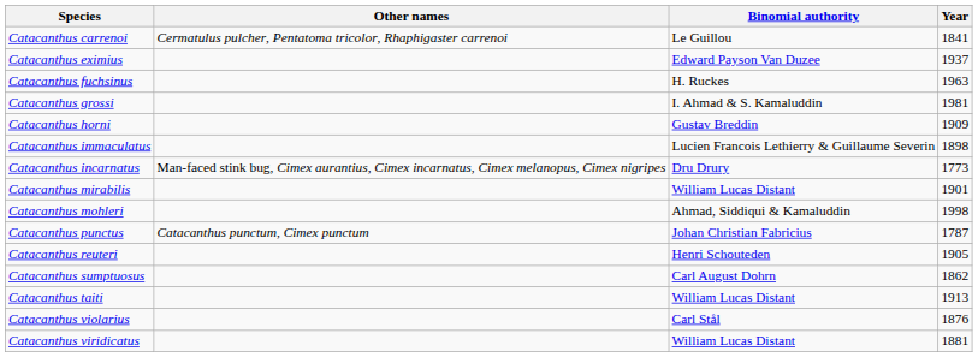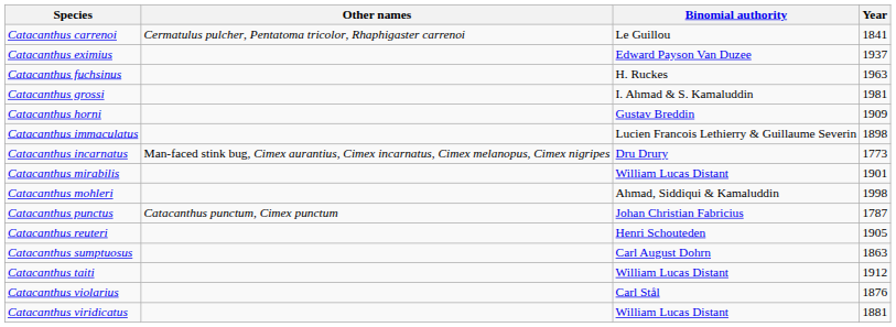 <table class="wikitable sortable">
 <tr>
 <th>Species</th>
 <th>Other names</th>
 <th><a href='#'>Binomial authority</a></th>
 <th>Year</th>
 </tr>
 <tr>
 <td><em><a href='#'>Catacanthus carrenoi</a></em></td>
 <td><em>Cermatulus pulcher</em>, <em>Pentatoma tricolor</em>, <em>Rhaphigaster carrenoi</em></td>
 <td>Le Guillou</td>
 <td>1841</td>
 </tr>
 <tr>
 <td><em><a href='#'>Catacanthus eximius</a></em></td>
 <td></td>
 <td><a href='#'>Edward Payson Van Duzee</a></td>
 <td>1937</td>
 </tr>
 <tr>
 <td><em><a href='#'>Catacanthus fuchsinus</a></em></td>
 <td></td>
 <td>H. Ruckes</td>
 <td>1963</td>
 </tr>
 <tr>
 <td><em><a href='#'>Catacanthus grossi</a></em></td>
 <td></td>
 <td>I. Ahmad & S. Kamaluddin</td>
 <td>1981</td>
 </tr>
 <tr>
 <td><em><a href='#'>Catacanthus horni</a></em></td>
 <td></td>
 <td><a href='#'>Gustav Breddin</a></td>
 <td>1909</td>
 </tr>
 <tr>
 <td><em><a href='#'>Catacanthus immaculatus</a></em></td>
 <td></td>
 <td>Lucien Francois Lethierry & Guillaume Severin</td>
 <td>1898</td>
 </tr>
 <tr>
 <td><em><a href='#'>Catacanthus incarnatus</a></em></td>
 <td>Man-faced stink bug, <em>Cimex aurantius</em>, <em>Cimex incarnatus</em>, <em>Cimex melanopus</em>, <em>Cimex nigripes</em></td>
 <td><a href='#'>Dru Drury</a></td>
 <td>1773</td>
 </tr>
 <tr>
 <td><em><a href='#'>Catacanthus mirabilis</a></em></td>
 <td></td>
 <td><a href='#'>William Lucas Distant</a></td>
 <td>1901</td>
 </tr>
 <tr>
 <td><em><a href='#'>Catacanthus mohleri</a></em></td>
 <td></td>
 <td>Ahmad, Siddiqui & Kamaluddin</td>
 <td>1998</td>
 </tr>
 <tr>
 <td><em><a href='#'>Catacanthus punctus</a></em></td>
 <td><em>Catacanthus punctum</em>, <em>Cimex punctum</em></td>
 <td><a href='#'>Johan Christian Fabricius</a></td>
 <td>1787</td>
 </tr>
 <tr>
 <td><em><a href='#'>Catacanthus reuteri</a></em></td>
 <td></td>
 <td><a href='#'>Henri Schouteden</a></td>
 <td>1905</td>
 </tr>
 <tr>
 <td><em><a href='#'>Catacanthus sumptuosus</a></em></td>
 <td></td>
 <td><a href='#'>Carl August Dohrn</a></td>
-<td>1862</td>
+<td>1863</td>
 </tr>
 <tr>
 <td><em><a href='#'>Catacanthus taiti</a></em></td>
 <td></td>
 <td><a href='#'>William Lucas Distant</a></td>
-<td>1913</td>
+<td>1912</td>
 </tr>
 <tr>
 <td><em><a href='#'>Catacanthus violarius</a></em></td>
 <td></td>
 <td><a href='#'>Carl Stål</a></td>
 <td>1876</td>
 </tr>
 <tr>
 <td><em><a href='#'>Catacanthus viridicatus</a></em></td>
 <td></td>
 <td><a href='#'>William Lucas Distant</a></td>
 <td>1881</td>
 </tr>
 </table>
